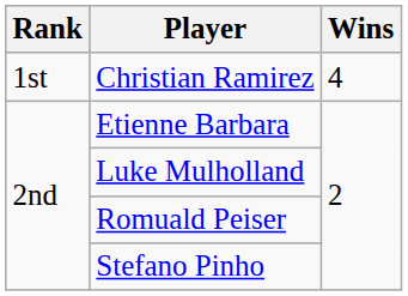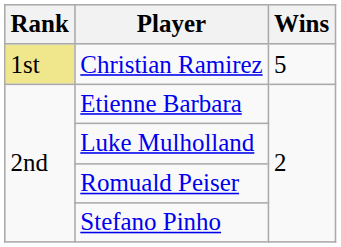 <table class="wikitable">
 <tr>
 <th>Rank</th>
 <th>Player</th>
 <th>Wins</th>
 </tr>
 <tr>
-<td>1st</td>
+<td style="background: khaki;">1st</td>
 <td><a href='#'>Christian Ramirez</a></td>
-<td>4</td>
+<td>5</td>
 </tr>
 <tr>
 <td rowspan="4">2nd</td>
 <td><a href='#'>Etienne Barbara</a></td>
 <td rowspan="4">2</td>
 </tr>
 <tr>
 <td><a href='#'>Luke Mulholland</a></td>
 </tr>
 <tr>
 <td><a href='#'>Romuald Peiser</a></td>
 </tr>
 <tr>
 <td><a href='#'>Stefano Pinho</a></td>
 </tr>
 </table>
